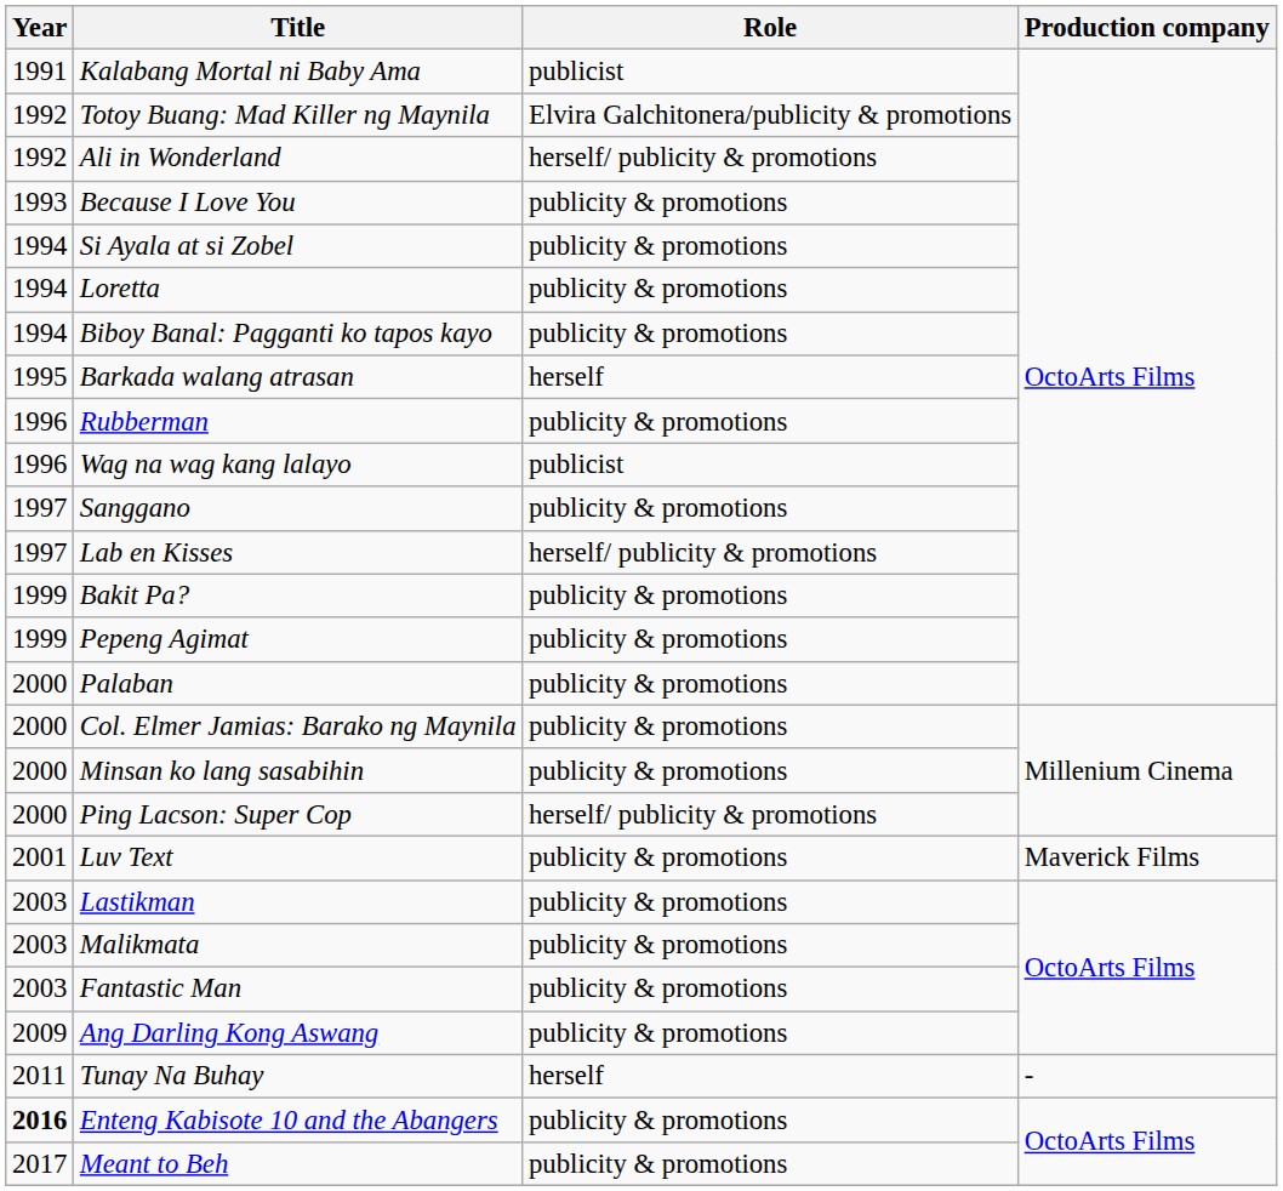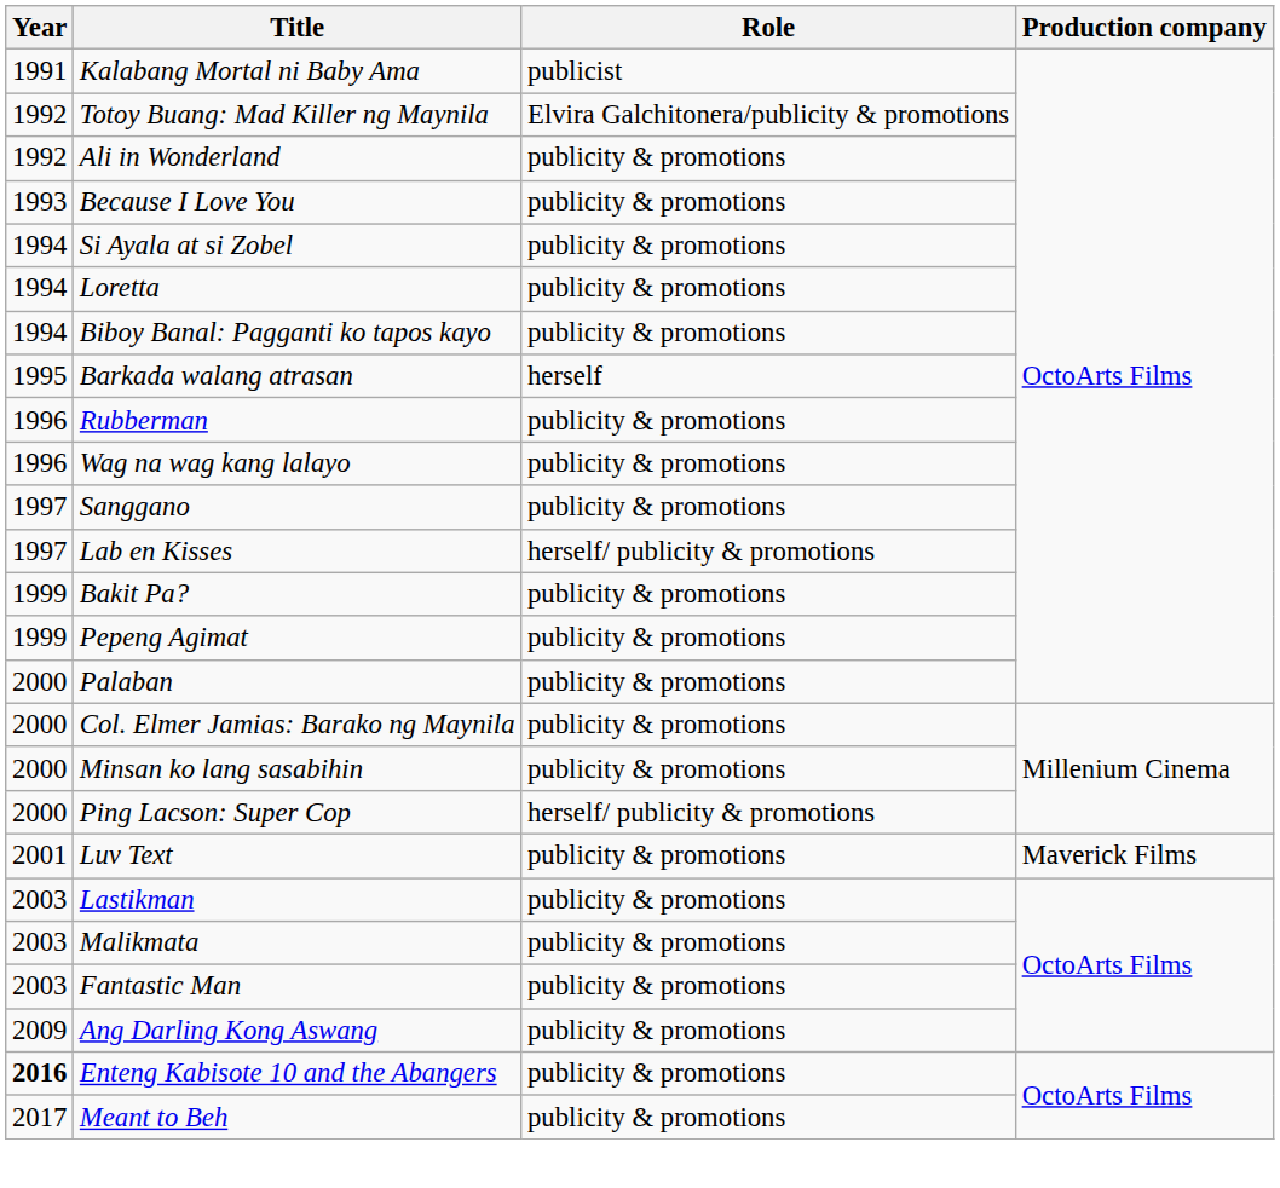 <table class="wikitable">
 <tr>
 <th>Year</th>
 <th>Title</th>
 <th>Role</th>
 <th>Production company</th>
 </tr>
 <tr>
 <td>1991</td>
 <td><em>Kalabang Mortal ni Baby Ama</em></td>
 <td>publicist</td>
 <td rowspan = 15><a href='#'>OctoArts Films</a></td>
 </tr>
 <tr>
 <td>1992</td>
 <td><em>Totoy Buang: Mad Killer ng Maynila</em></td>
 <td>Elvira Galchitonera/publicity & promotions</td>
 </tr>
 <tr>
 <td>1992</td>
 <td><em>Ali in Wonderland</em></td>
-<td>herself/ publicity & promotions</td>
+<td>publicity & promotions</td>
 </tr>
 <tr>
 <td>1993</td>
 <td><em>Because I Love You</em></td>
 <td>publicity & promotions</td>
 </tr>
 <tr>
 <td>1994</td>
 <td><em>Si Ayala at si Zobel</em></td>
 <td>publicity & promotions</td>
 </tr>
 <tr>
 <td>1994</td>
 <td><em>Loretta</em></td>
 <td>publicity & promotions</td>
 </tr>
 <tr>
 <td>1994</td>
 <td><em>Biboy Banal: Pagganti ko tapos kayo</em></td>
 <td>publicity & promotions</td>
 </tr>
 <tr>
 <td>1995</td>
 <td><em>Barkada walang atrasan</em></td>
 <td>herself</td>
 </tr>
 <tr>
 <td>1996</td>
 <td><em><a href='#'>Rubberman</a></em></td>
 <td>publicity & promotions</td>
 </tr>
 <tr>
 <td>1996</td>
 <td><em>Wag na wag kang lalayo</em></td>
-<td>publicist</td>
+<td>publicity & promotions</td>
 </tr>
 <tr>
 <td>1997</td>
 <td><em>Sanggano</em></td>
 <td>publicity & promotions</td>
 </tr>
 <tr>
 <td>1997</td>
 <td><em>Lab en Kisses</em></td>
 <td>herself/ publicity & promotions</td>
 </tr>
 <tr>
 <td>1999</td>
 <td><em>Bakit Pa?</em></td>
 <td>publicity & promotions</td>
 </tr>
 <tr>
 <td>1999</td>
 <td><em>Pepeng Agimat</em></td>
 <td>publicity & promotions</td>
 </tr>
 <tr>
 <td>2000</td>
 <td><em>Palaban</em></td>
 <td>publicity & promotions</td>
 </tr>
 <tr>
 <td>2000</td>
 <td><em>Col. Elmer Jamias: Barako ng Maynila</em></td>
 <td>publicity & promotions</td>
 <td rowspan = 3>Millenium Cinema</td>
 </tr>
 <tr>
 <td>2000</td>
 <td><em>Minsan ko lang sasabihin</em></td>
 <td>publicity & promotions</td>
 </tr>
 <tr>
 <td>2000</td>
 <td><em>Ping Lacson: Super Cop</em></td>
 <td>herself/ publicity & promotions</td>
 </tr>
 <tr>
 <td>2001</td>
 <td><em>Luv Text</em></td>
 <td>publicity & promotions</td>
 <td>Maverick Films</td>
 </tr>
 <tr>
 <td>2003</td>
 <td><em><a href='#'>Lastikman</a></em></td>
 <td>publicity & promotions</td>
 <td rowspan = 4><a href='#'>OctoArts Films</a></td>
 </tr>
 <tr>
 <td>2003</td>
 <td><em>Malikmata</em></td>
 <td>publicity & promotions</td>
 </tr>
 <tr>
 <td>2003</td>
 <td><em>Fantastic Man</em></td>
 <td>publicity & promotions</td>
 </tr>
 <tr>
 <td>2009</td>
 <td><em><a href='#'>Ang Darling Kong Aswang</a></em></td>
 <td>publicity & promotions</td>
 </tr>
 <tr>
-<td>2011</td>
-<td><em>Tunay Na Buhay</em></td>
-<td>herself</td>
-<td>-</td>
-</tr>
-<tr>
 <td><strong>2016</strong></td>
 <td><em><a href='#'>Enteng Kabisote 10 and the Abangers</a></em></td>
 <td>publicity & promotions</td>
 <td rowspan = 2><a href='#'>OctoArts Films</a></td>
 </tr>
 <tr>
 <td>2017</td>
 <td><em><a href='#'>Meant to Beh</a></em></td>
 <td>publicity & promotions</td>
 </tr>
 <tr>
 </tr>
 </table>
